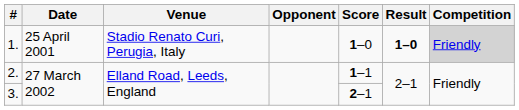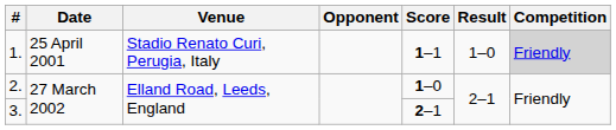 <table class="wikitable" align=center>
 <tr>
 <th>#</th>
 <th>Date</th>
 <th>Venue</th>
 <th>Opponent</th>
 <th>Score</th>
 <th>Result</th>
 <th>Competition</th>
 </tr>
 <tr>
 <td>1.</td>
 <td>25 April 2001</td>
 <td><a href='#'>Stadio Renato Curi</a>, <a href='#'>Perugia</a>, Italy</td>
 <td></td>
-<td align=center><strong>1</strong>–0</td>
-<td align=center><strong>1–0</strong></td>
+<td align=center><strong>1</strong>–1</td>
+<td align=center>1–0</td>
 <td style="background: lightgrey;"><a href='#'>Friendly</a></td>
 </tr>
 <tr>
 <td>2.</td>
 <td rowspan="2">27 March 2002</td>
 <td rowspan="2"><a href='#'>Elland Road</a>, <a href='#'>Leeds</a>, England</td>
 <td rowspan="2"></td>
-<td align=center><strong>1</strong>–1</td>
+<td align=center><strong>1</strong>–0</td>
 <td rowspan="2" align=center>2–1</td>
 <td rowspan="2">Friendly</td>
 </tr>
 <tr>
 <td>3.</td>
 <td align=center><strong>2</strong>–1</td>
 </tr>
 </table>
